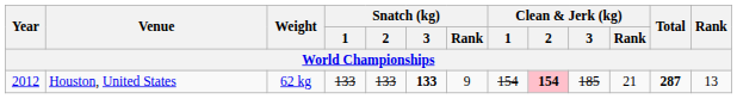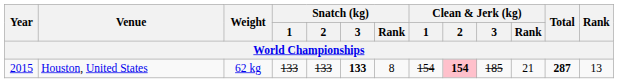 <table class = "wikitable" style="text-align:center;">
 <tr>
 <th rowspan=2 width=40>Year</th>
 <th rowspan=2 width=250>Venue</th>
 <th rowspan=2 width=60>Weight</th>
 <th colspan=4>Snatch (kg)</th>
 <th colspan=4>Clean & Jerk (kg)</th>
 <th rowspan=2 width=40>Total</th>
 <th rowspan=2 width=40>Rank</th>
 </tr>
 <tr>
 <th width=40>1</th>
 <th width=40>2</th>
 <th width=40>3</th>
 <th width=40>Rank</th>
 <th width=40>1</th>
 <th width=40>2</th>
 <th width=40>3</th>
 <th width=40>Rank</th>
 </tr>
 <tr>
 <th colspan=13><a href='#'>World Championships</a></th>
 </tr>
 <tr>
-<td><a href='#'>2012</a></td>
+<td><a href='#'>2015</a></td>
 <td align=left> <a href='#'>Houston</a>, <a href='#'>United States</a></td>
 <td><a href='#'>62 kg</a></td>
 <td><s>133</s></td>
 <td><s>133</s></td>
 <td><strong>133</strong></td>
-<td>9</td>
+<td>8</td>
 <td><s>154</s></td>
 <td style="background: pink;"><strong>154</strong></td>
 <td><s>185</s></td>
 <td>21</td>
 <td><strong>287</strong></td>
 <td>13</td>
 </tr>
 </table>
